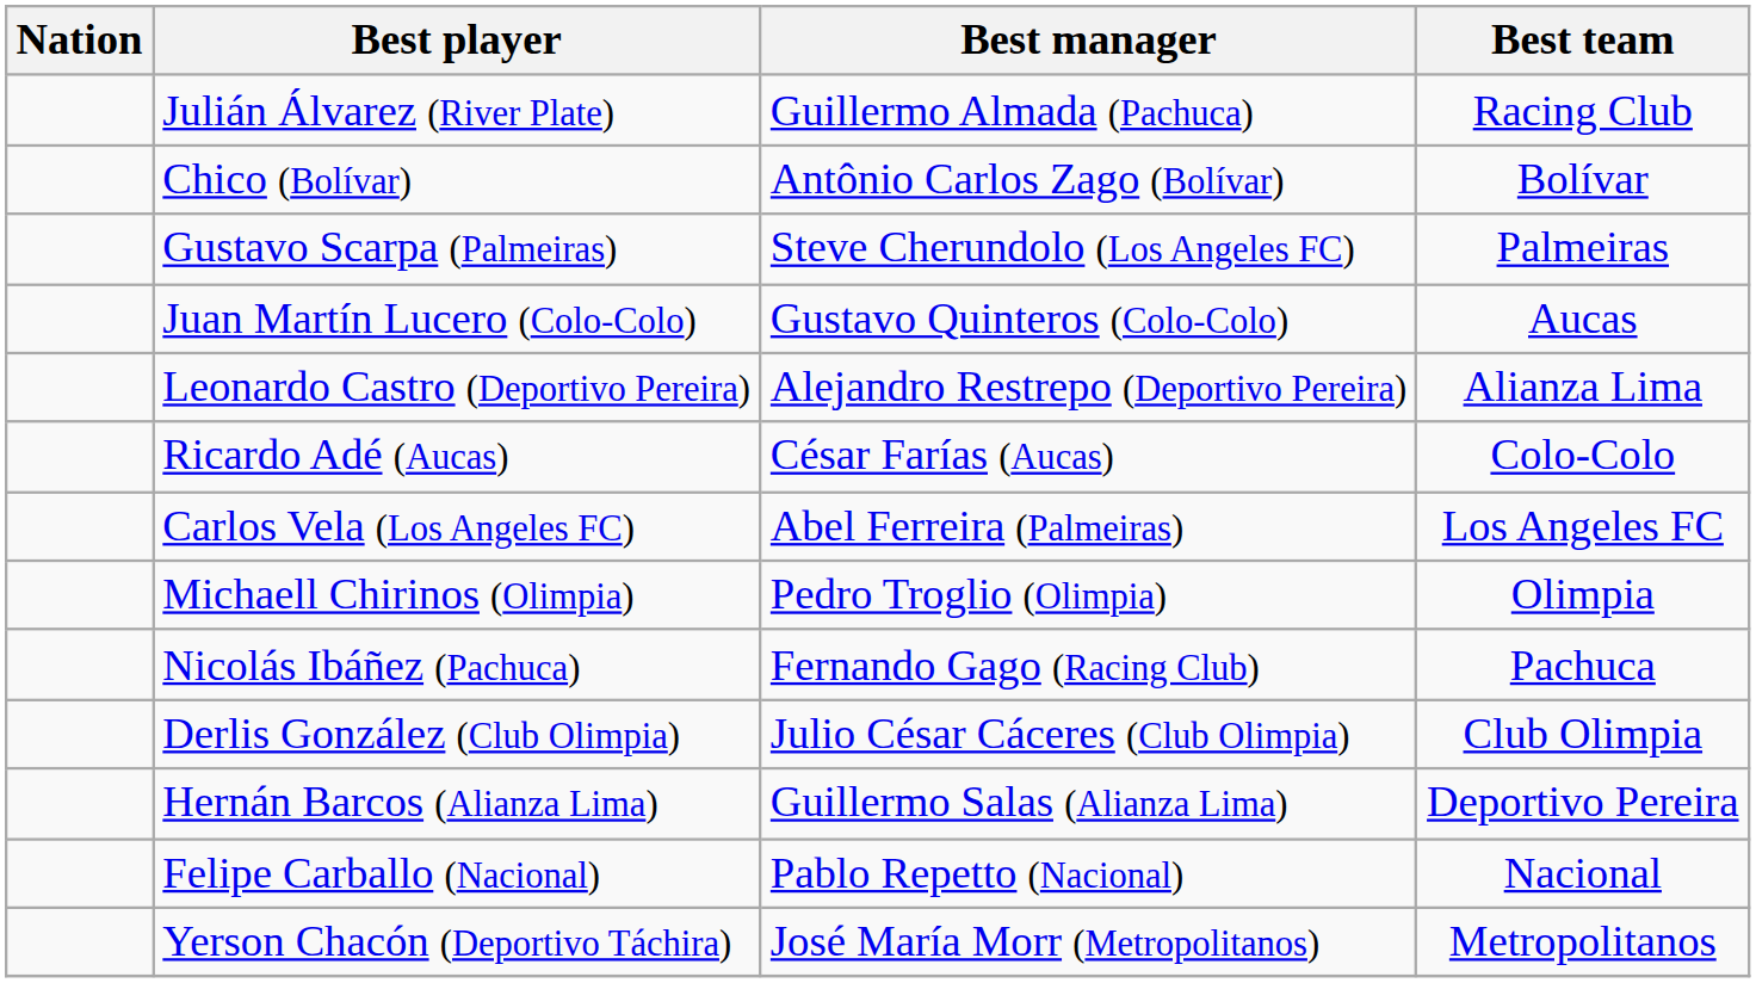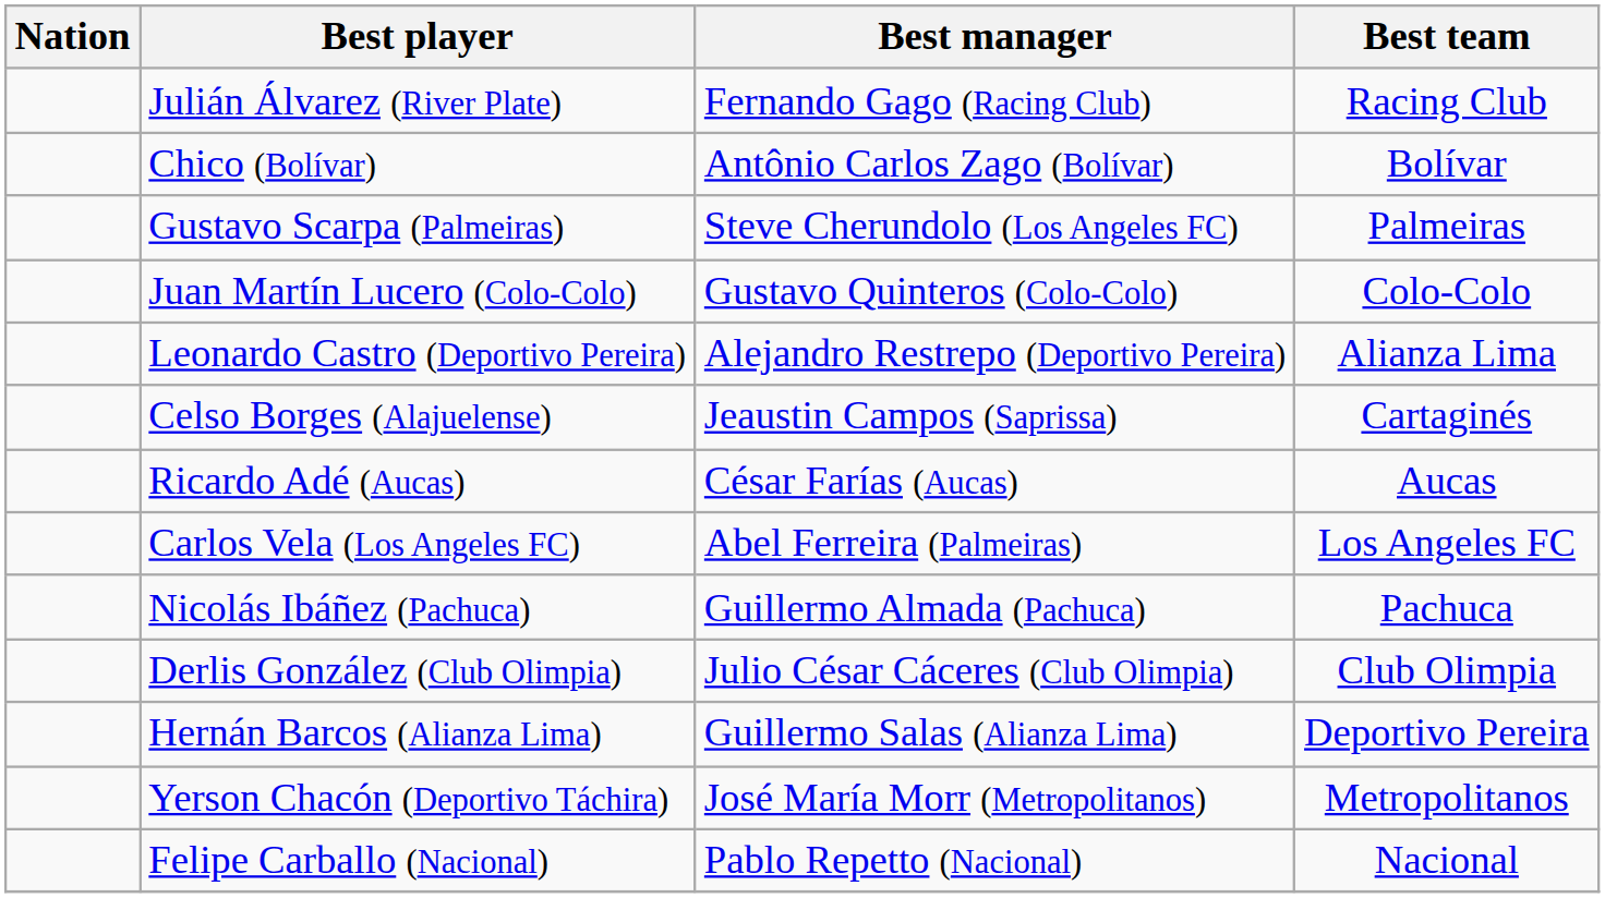 <table class="wikitable">
 <tr>
 <th>Nation</th>
 <th>Best player</th>
 <th>Best manager</th>
 <th>Best team</th>
 </tr>
 <tr>
 <td></td>
 <td> <a href='#'>Julián Álvarez</a> <small>(<a href='#'>River Plate</a>)</small></td>
-<td> <a href='#'>Guillermo Almada</a> <small>(<a href='#'>Pachuca</a>)</small></td>
+<td> <a href='#'>Fernando Gago</a> <small>(<a href='#'>Racing Club</a>)</small></td>
 <td align="center"><a href='#'>Racing Club</a></td>
 </tr>
 <tr>
 <td></td>
 <td> <a href='#'>Chico</a> <small>(<a href='#'>Bolívar</a>)</small></td>
 <td> <a href='#'>Antônio Carlos Zago</a> <small>(<a href='#'>Bolívar</a>)</small></td>
 <td align="center"><a href='#'>Bolívar</a></td>
 </tr>
 <tr>
 <td></td>
 <td> <a href='#'>Gustavo Scarpa</a> <small>(<a href='#'>Palmeiras</a>)</small></td>
 <td> <a href='#'>Steve Cherundolo</a> <small>(<a href='#'>Los Angeles FC</a>)</small></td>
 <td align="center"><a href='#'>Palmeiras</a></td>
 </tr>
 <tr>
 <td></td>
 <td> <a href='#'>Juan Martín Lucero</a> <small>(<a href='#'>Colo-Colo</a>)</small></td>
 <td> <a href='#'>Gustavo Quinteros</a> <small>(<a href='#'>Colo-Colo</a>)</small></td>
-<td align="center"><a href='#'>Aucas</a></td>
+<td align="center"><a href='#'>Colo-Colo</a></td>
 </tr>
 <tr>
 <td></td>
 <td> <a href='#'>Leonardo Castro</a> <small>(<a href='#'>Deportivo Pereira</a>)</small></td>
 <td> <a href='#'>Alejandro Restrepo</a> <small>(<a href='#'>Deportivo Pereira</a>)</small></td>
 <td align="center"><a href='#'>Alianza Lima</a></td>
 </tr>
 <tr>
 <td></td>
+<td> <a href='#'>Celso Borges</a> <small>(<a href='#'>Alajuelense</a>)</small></td>
+<td> <a href='#'>Jeaustin Campos</a> <small>(<a href='#'>Saprissa</a>)</small></td>
+<td align="center"><a href='#'>Cartaginés</a></td>
+</tr>
+<tr>
+<td></td>
 <td> <a href='#'>Ricardo Adé</a> <small>(<a href='#'>Aucas</a>)</small></td>
 <td> <a href='#'>César Farías</a> <small>(<a href='#'>Aucas</a>)</small></td>
-<td align="center"><a href='#'>Colo-Colo</a></td>
+<td align="center"><a href='#'>Aucas</a></td>
 </tr>
 <tr>
 <td></td>
 <td> <a href='#'>Carlos Vela</a> <small>(<a href='#'>Los Angeles FC</a>)</small></td>
 <td> <a href='#'>Abel Ferreira</a> <small>(<a href='#'>Palmeiras</a>)</small></td>
 <td align="center"><a href='#'>Los Angeles FC</a></td>
 </tr>
 <tr>
 <td></td>
-<td> <a href='#'>Michaell Chirinos</a> <small>(<a href='#'>Olimpia</a>)</small></td>
-<td> <a href='#'>Pedro Troglio</a> <small>(<a href='#'>Olimpia</a>)</small></td>
-<td align="center"><a href='#'>Olimpia</a></td>
-</tr>
-<tr>
-<td></td>
 <td> <a href='#'>Nicolás Ibáñez</a> <small>(<a href='#'>Pachuca</a>)</small></td>
-<td> <a href='#'>Fernando Gago</a> <small>(<a href='#'>Racing Club</a>)</small></td>
+<td> <a href='#'>Guillermo Almada</a> <small>(<a href='#'>Pachuca</a>)</small></td>
 <td align="center"><a href='#'>Pachuca</a></td>
 </tr>
 <tr>
 <td></td>
 <td> <a href='#'>Derlis González</a> <small>(<a href='#'>Club Olimpia</a>)</small></td>
 <td> <a href='#'>Julio César Cáceres</a> <small>(<a href='#'>Club Olimpia</a>)</small></td>
 <td align="center"><a href='#'>Club Olimpia</a></td>
 </tr>
 <tr>
 <td></td>
 <td> <a href='#'>Hernán Barcos</a> <small>(<a href='#'>Alianza Lima</a>)</small></td>
 <td> <a href='#'>Guillermo Salas</a> <small>(<a href='#'>Alianza Lima</a>)</small></td>
 <td align="center"><a href='#'>Deportivo Pereira</a></td>
 </tr>
 <tr>
 <td></td>
+<td> <a href='#'>Yerson Chacón</a> <small>(<a href='#'>Deportivo Táchira</a>)</small></td>
+<td> <a href='#'>José María Morr</a> <small>(<a href='#'>Metropolitanos</a>)</small></td>
+<td align="center"><a href='#'>Metropolitanos</a></td>
+</tr>
+<tr>
+<td></td>
 <td> <a href='#'>Felipe Carballo</a> <small>(<a href='#'>Nacional</a>)</small></td>
 <td> <a href='#'>Pablo Repetto</a> <small>(<a href='#'>Nacional</a>)</small></td>
 <td align="center"><a href='#'>Nacional</a></td>
 </tr>
 <tr>
-<td></td>
-<td> <a href='#'>Yerson Chacón</a> <small>(<a href='#'>Deportivo Táchira</a>)</small></td>
-<td> <a href='#'>José María Morr</a> <small>(<a href='#'>Metropolitanos</a>)</small></td>
-<td align="center"><a href='#'>Metropolitanos</a></td>
-</tr>
-<tr>
 </tr>
 </table>
